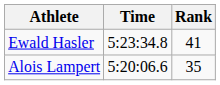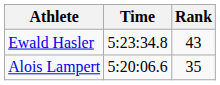 <table class="wikitable">
 <tr>
 <th>Athlete</th>
 <th>Time</th>
 <th>Rank</th>
 </tr>
 <tr>
 <td><a href='#'>Ewald Hasler</a></td>
 <td>5:23:34.8</td>
-<td align=center>41</td>
+<td align=center>43</td>
 </tr>
 <tr>
 <td><a href='#'>Alois Lampert</a></td>
 <td>5:20:06.6</td>
 <td align=center>35</td>
 </tr>
 </table>
